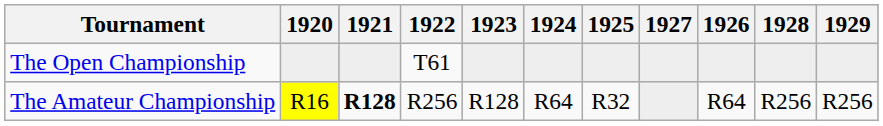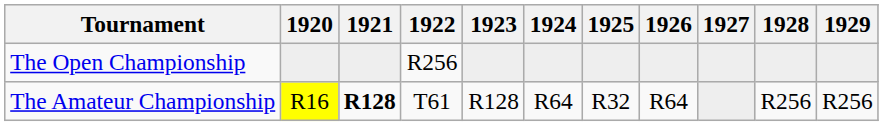 <table class="wikitable" style="font-size:95%;text-align:center;">
 <tr>
 <th>Tournament</th>
 <th>1920</th>
 <th>1921</th>
 <th>1922</th>
 <th>1923</th>
 <th>1924</th>
 <th>1925</th>
+<th>1926</th>
 <th>1927</th>
-<th>1926</th>
 <th>1928</th>
 <th>1929</th>
 </tr>
 <tr>
 <td align=left><a href='#'>The Open Championship</a></td>
 <td style="background:#eeeeee;"></td>
 <td style="background:#eeeeee;"></td>
-<td>T61</td>
+<td>R256</td>
 <td style="background:#eeeeee;"></td>
 <td style="background:#eeeeee;"></td>
 <td style="background:#eeeeee;"></td>
 <td style="background:#eeeeee;"></td>
 <td style="background:#eeeeee;"></td>
 <td style="background:#eeeeee;"></td>
 <td style="background:#eeeeee;"></td>
 </tr>
 <tr>
 <td align=left><a href='#'>The Amateur Championship</a></td>
 <td style="background:yellow;">R16</td>
 <td><strong>R128</strong></td>
-<td>R256</td>
+<td>T61</td>
 <td>R128</td>
 <td>R64</td>
 <td>R32</td>
+<td>R64</td>
 <td style="background:#eeeeee;"></td>
-<td>R64</td>
 <td>R256</td>
 <td>R256</td>
 </tr>
 </table>
